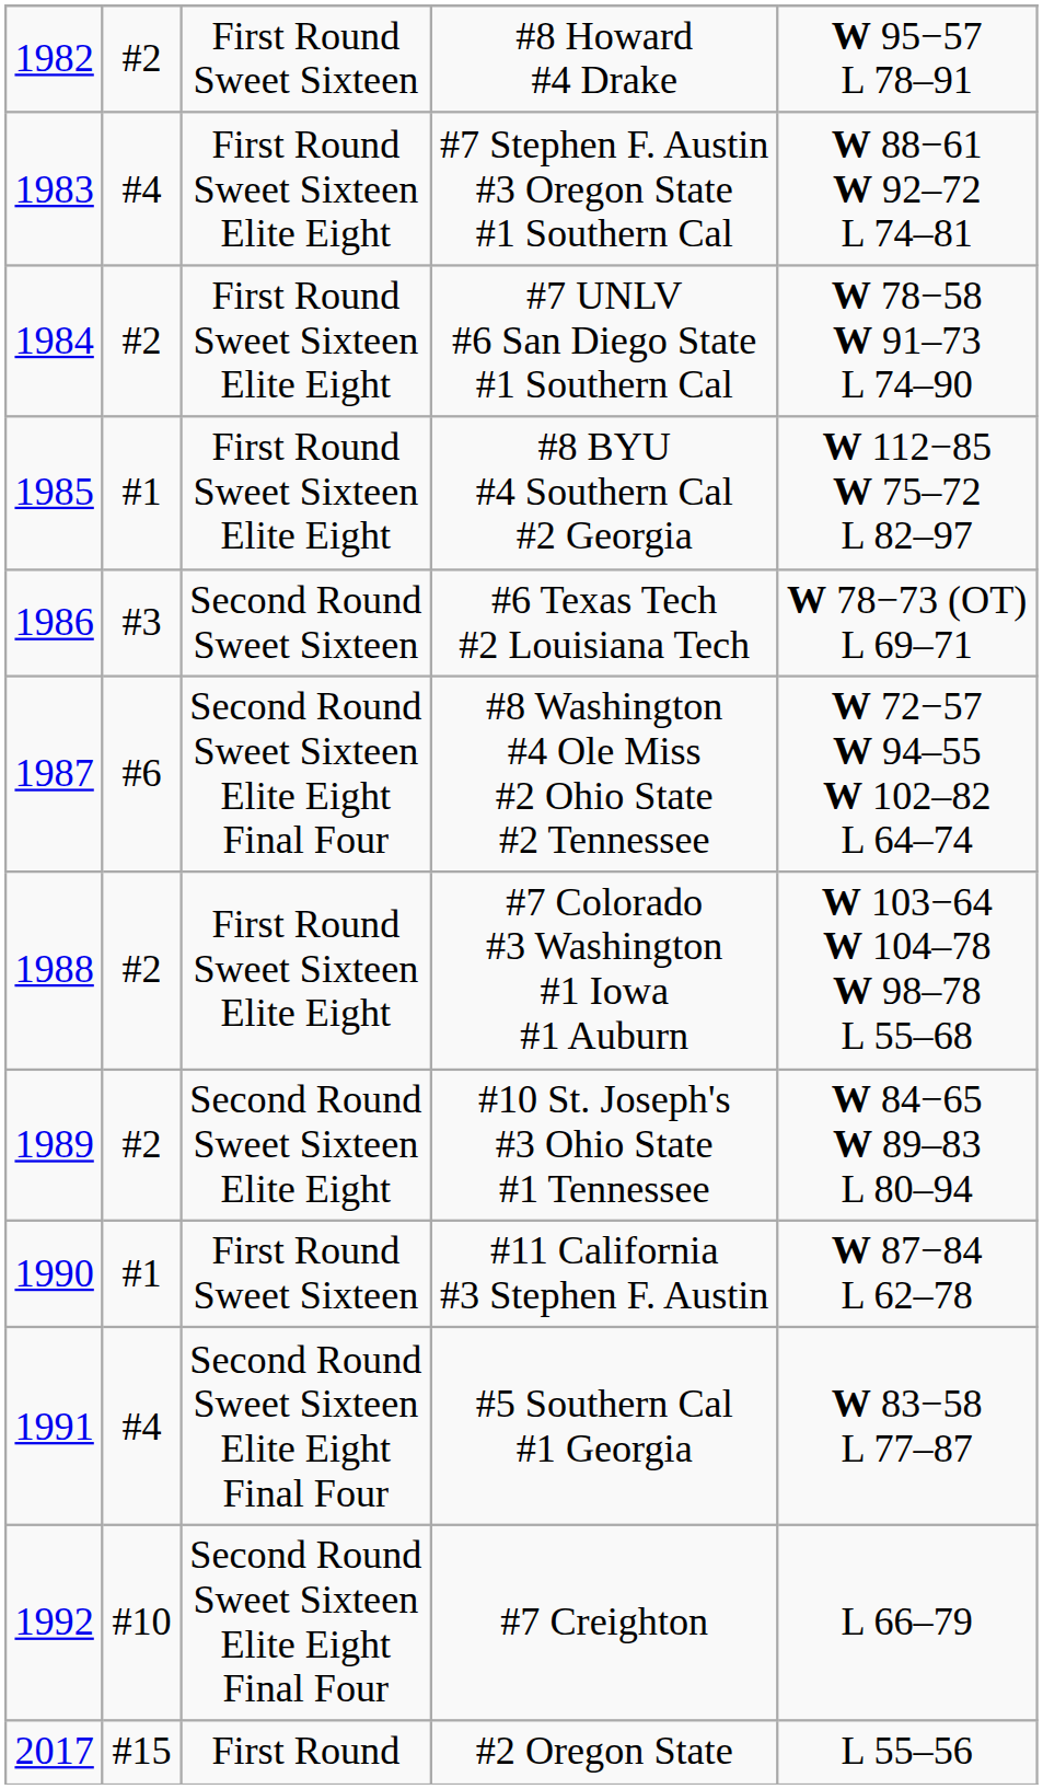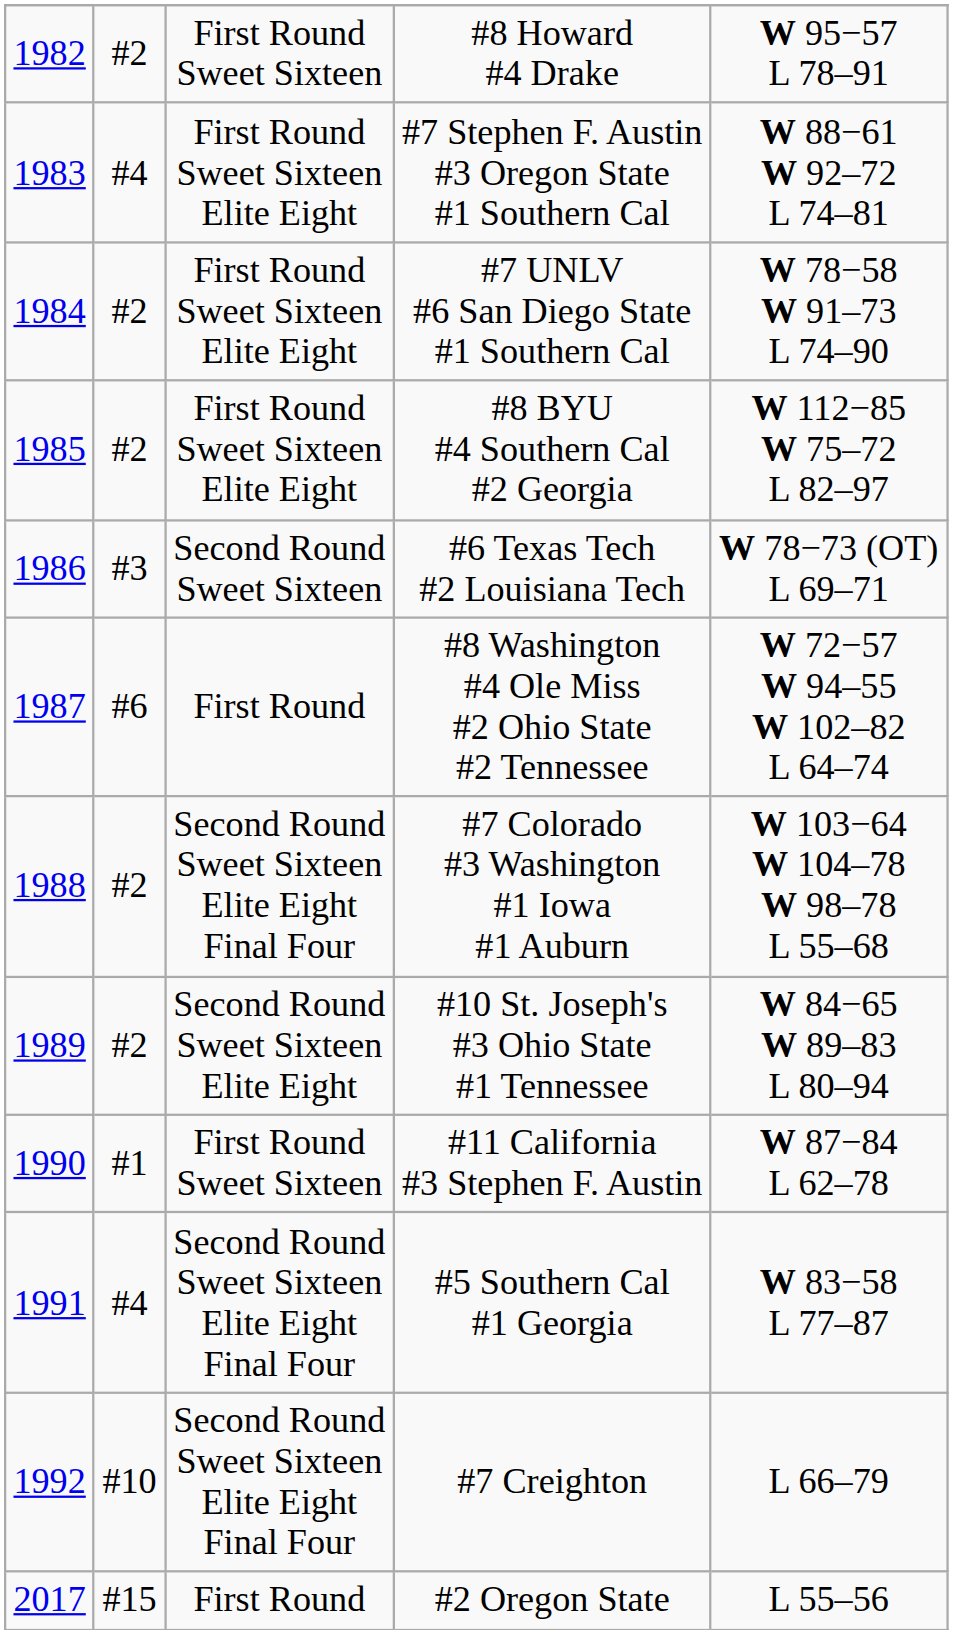 <table class="wikitable" style="text-align:center">
 <tr>
 </tr>
 <tr>
 <td rowspan=1><a href='#'>1982</a></td>
 <td>#2</td>
 <td>First Round<br>Sweet Sixteen</td>
 <td>#8 Howard<br>#4 Drake</td>
 <td><strong>W</strong> 95−57<br>L 78–91</td>
 </tr>
 <tr style="text-align:center;">
 <td rowspan=1><a href='#'>1983</a></td>
 <td>#4</td>
 <td>First Round<br>Sweet Sixteen<br>Elite Eight</td>
 <td>#7 Stephen F. Austin<br>#3 Oregon State<br>#1 Southern Cal</td>
 <td><strong>W</strong> 88−61<br><strong>W</strong> 92–72<br>L 74–81</td>
 </tr>
 <tr style="text-align:center;">
 <td rowspan=1><a href='#'>1984</a></td>
 <td>#2</td>
 <td>First Round<br>Sweet Sixteen<br>Elite Eight</td>
 <td>#7 UNLV<br>#6 San Diego State<br>#1 Southern Cal</td>
 <td><strong>W</strong> 78−58<br><strong>W</strong> 91–73<br>L 74–90</td>
 </tr>
 <tr style="text-align:center;">
 <td rowspan=1><a href='#'>1985</a></td>
-<td>#1</td>
+<td>#2</td>
 <td>First Round<br>Sweet Sixteen<br>Elite Eight</td>
 <td>#8 BYU<br>#4 Southern Cal<br>#2 Georgia</td>
 <td><strong>W</strong> 112−85<br><strong>W</strong> 75–72<br>L 82–97</td>
 </tr>
 <tr style="text-align:center;">
 <td rowspan=1><a href='#'>1986</a></td>
 <td>#3</td>
 <td>Second Round<br>Sweet Sixteen</td>
 <td>#6 Texas Tech<br>#2 Louisiana Tech</td>
 <td><strong>W</strong> 78−73 (OT)<br>L 69–71</td>
 </tr>
 <tr style="text-align:center;">
 <td rowspan=1><a href='#'>1987</a></td>
 <td>#6</td>
-<td>Second Round<br>Sweet Sixteen<br>Elite Eight<br>Final Four</td>
+<td>First Round</td>
 <td>#8 Washington<br>#4 Ole Miss<br>#2 Ohio State<br>#2 Tennessee</td>
 <td><strong>W</strong> 72−57<br><strong>W</strong> 94–55<br><strong>W</strong> 102–82<br>L 64–74</td>
 </tr>
 <tr style="text-align:center;">
 <td rowspan=1><a href='#'>1988</a></td>
 <td>#2</td>
-<td>First Round<br>Sweet Sixteen<br>Elite Eight</td>
+<td>Second Round<br>Sweet Sixteen<br>Elite Eight<br>Final Four</td>
 <td>#7 Colorado<br>#3 Washington<br>#1 Iowa<br>#1 Auburn</td>
 <td><strong>W</strong> 103−64<br><strong>W</strong> 104–78<br><strong>W</strong> 98–78<br>L 55–68</td>
 </tr>
 <tr style="text-align:center;">
 <td rowspan=1><a href='#'>1989</a></td>
 <td>#2</td>
 <td>Second Round<br>Sweet Sixteen<br>Elite Eight</td>
 <td>#10 St. Joseph's<br>#3 Ohio State<br>#1 Tennessee</td>
 <td><strong>W</strong> 84−65<br><strong>W</strong> 89–83<br>L 80–94</td>
 </tr>
 <tr style="text-align:center;">
 <td rowspan=1><a href='#'>1990</a></td>
 <td>#1</td>
 <td>First Round<br>Sweet Sixteen</td>
 <td>#11 California<br>#3 Stephen F. Austin</td>
 <td><strong>W</strong> 87−84<br>L 62–78</td>
 </tr>
 <tr style="text-align:center;">
 <td rowspan=1><a href='#'>1991</a></td>
 <td>#4</td>
 <td>Second Round<br>Sweet Sixteen<br>Elite Eight<br>Final Four</td>
 <td>#5 Southern Cal<br>#1 Georgia</td>
 <td><strong>W</strong> 83−58<br>L 77–87</td>
 </tr>
 <tr style="text-align:center;">
 <td rowspan=1><a href='#'>1992</a></td>
 <td>#10</td>
 <td>Second Round<br>Sweet Sixteen<br>Elite Eight<br>Final Four</td>
 <td>#7 Creighton</td>
 <td>L 66–79</td>
 </tr>
 <tr style="text-align:center;">
 <td rowspan=1><a href='#'>2017</a></td>
 <td>#15</td>
 <td>First Round</td>
 <td>#2 Oregon State</td>
 <td>L 55–56</td>
 </tr>
 <tr style="text-align:center;">
 </tr>
 </table>
